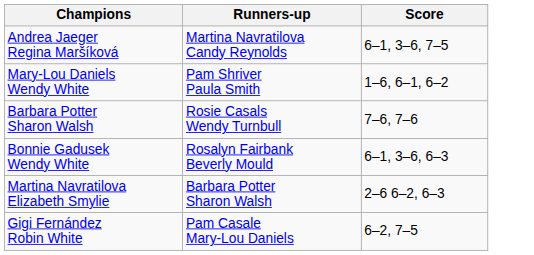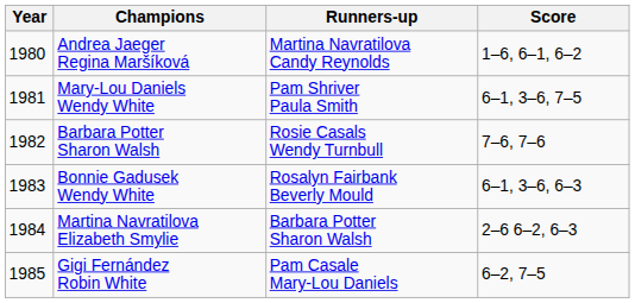 <table class="wikitable">
 <tr>
+<th style="width:40px">Year</th>
 <th style="width:200px">Champions</th>
 <th style="width:200px">Runners-up</th>
 <th style="width:140px" class="unsortable">Score</th>
 </tr>
 <tr>
+<td>1980</td>
 <td> <a href='#'>Andrea Jaeger</a> <br>  <a href='#'>Regina Maršíková</a></td>
 <td> <a href='#'>Martina Navratilova</a> <br>  <a href='#'>Candy Reynolds</a></td>
+<td>1–6, 6–1, 6–2</td>
+</tr>
+<tr>
+<td>1981</td>
+<td> <a href='#'>Mary-Lou Daniels</a> <br>  <a href='#'>Wendy White</a></td>
+<td> <a href='#'>Pam Shriver</a> <br> <a href='#'>Paula Smith</a></td>
 <td>6–1, 3–6, 7–5</td>
 </tr>
 <tr>
-<td> <a href='#'>Mary-Lou Daniels</a> <br>  <a href='#'>Wendy White</a></td>
-<td> <a href='#'>Pam Shriver</a> <br> <a href='#'>Paula Smith</a></td>
-<td>1–6, 6–1, 6–2</td>
-</tr>
-<tr>
+<td>1982</td>
 <td> <a href='#'>Barbara Potter</a> <br>  <a href='#'>Sharon Walsh</a></td>
 <td> <a href='#'>Rosie Casals</a> <br>  <a href='#'>Wendy Turnbull</a></td>
 <td>7–6, 7–6</td>
 </tr>
 <tr>
+<td>1983</td>
 <td> <a href='#'>Bonnie Gadusek</a> <br>  <a href='#'>Wendy White</a></td>
 <td> <a href='#'>Rosalyn Fairbank</a> <br> <a href='#'>Beverly Mould</a></td>
 <td>6–1, 3–6, 6–3</td>
 </tr>
 <tr>
+<td>1984</td>
 <td> <a href='#'>Martina Navratilova</a> <br>  <a href='#'>Elizabeth Smylie</a></td>
 <td> <a href='#'>Barbara Potter</a> <br>  <a href='#'>Sharon Walsh</a></td>
 <td>2–6 6–2, 6–3</td>
 </tr>
 <tr>
+<td>1985</td>
 <td> <a href='#'>Gigi Fernández</a> <br>  <a href='#'>Robin White</a></td>
 <td> <a href='#'>Pam Casale</a> <br>  <a href='#'>Mary-Lou Daniels</a></td>
 <td>6–2, 7–5</td>
 </tr>
 </table>
